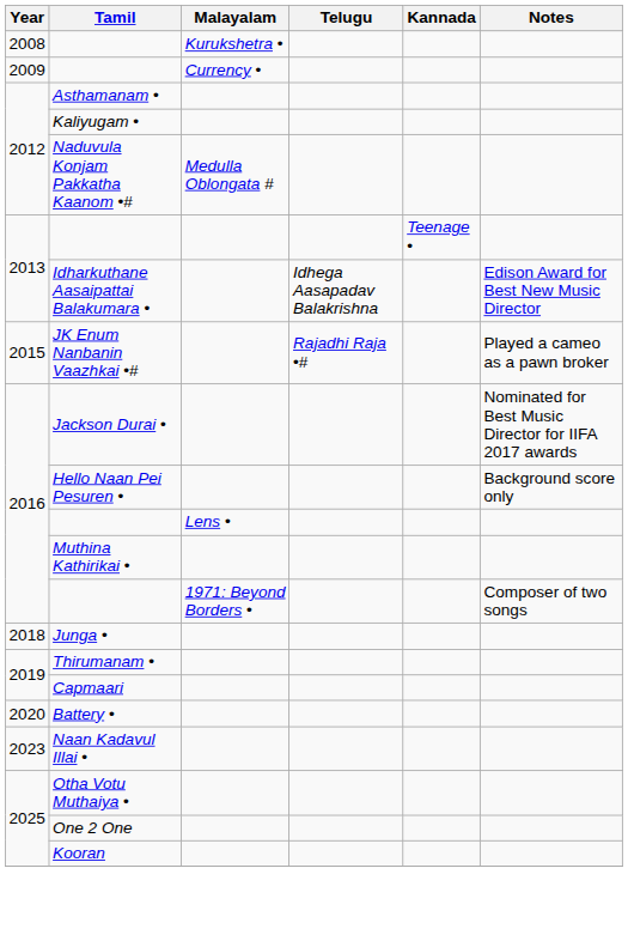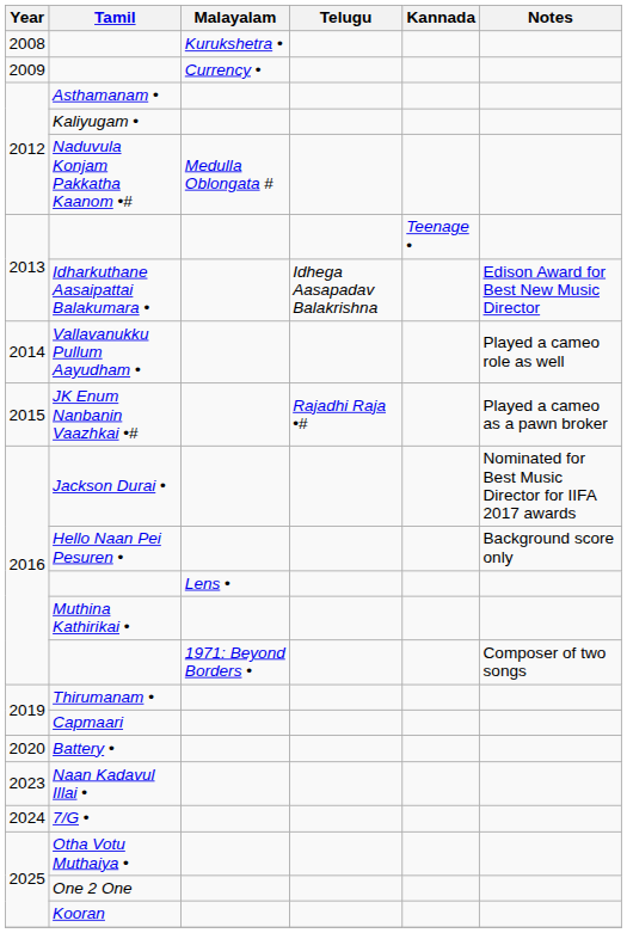 <table class="wikitable">
 <tr style="background:#ccc; text-align:center;">
 <th>Year</th>
 <th><a href='#'>Tamil</a></th>
 <th>Malayalam</th>
 <th>Telugu</th>
 <th>Kannada</th>
 <th>Notes</th>
 </tr>
 <tr>
 <td rowspan="1">2008</td>
 <td></td>
 <td><em><a href='#'>Kurukshetra</a></em> •</td>
 <td></td>
 <td></td>
 <td></td>
 </tr>
 <tr>
 <td rowspan="1">2009</td>
 <td></td>
 <td><em><a href='#'>Currency</a></em> •</td>
 <td></td>
 <td></td>
 <td></td>
 </tr>
 <tr>
 <td rowspan="3">2012</td>
 <td><em><a href='#'>Asthamanam</a></em> •</td>
 <td></td>
 <td></td>
 <td></td>
 <td></td>
 </tr>
 <tr>
 <td><em>Kaliyugam</em> •</td>
 <td></td>
 <td></td>
 <td></td>
 <td></td>
 </tr>
 <tr>
 <td><em><a href='#'>Naduvula Konjam Pakkatha Kaanom</a></em> •#</td>
 <td><em><a href='#'>Medulla Oblongata</a></em> #</td>
 <td></td>
 <td></td>
 <td></td>
 </tr>
 <tr>
 <td rowspan="2">2013</td>
 <td></td>
 <td></td>
 <td></td>
 <td><em><a href='#'>Teenage</a></em> •</td>
 <td></td>
 </tr>
 <tr>
 <td><em><a href='#'>Idharkuthane Aasaipattai Balakumara</a></em> •</td>
 <td></td>
 <td><em>Idhega Aasapadav Balakrishna</em></td>
 <td></td>
 <td><a href='#'>Edison Award for Best New Music Director</a></td>
 </tr>
 <tr>
+<td rowspan="1">2014</td>
+<td><em><a href='#'>Vallavanukku Pullum Aayudham</a></em> •</td>
+<td></td>
+<td></td>
+<td></td>
+<td>Played a cameo role as well</td>
+</tr>
+<tr>
 <td rowspan="1">2015</td>
 <td><em><a href='#'>JK Enum Nanbanin Vaazhkai</a></em> •#</td>
 <td></td>
 <td><em><a href='#'>Rajadhi Raja</a></em> •#</td>
 <td></td>
 <td>Played a cameo as a pawn broker</td>
 </tr>
 <tr>
 <td rowspan="5">2016</td>
 <td><em><a href='#'>Jackson Durai</a></em> •</td>
 <td></td>
 <td></td>
 <td></td>
 <td>Nominated for Best Music Director for IIFA 2017 awards</td>
 </tr>
 <tr>
 <td><em><a href='#'>Hello Naan Pei Pesuren</a></em> •</td>
 <td></td>
 <td></td>
 <td></td>
 <td>Background score only</td>
 </tr>
 <tr>
 <td></td>
 <td><em><a href='#'>Lens</a></em> •</td>
 <td></td>
 <td></td>
 <td></td>
 </tr>
 <tr>
 <td><em><a href='#'>Muthina Kathirikai</a></em> •</td>
 <td></td>
 <td></td>
 <td></td>
 <td></td>
 </tr>
 <tr>
 <td></td>
 <td><em><a href='#'>1971: Beyond Borders</a></em> •</td>
 <td></td>
 <td></td>
 <td>Composer of two songs</td>
 </tr>
 <tr>
-<td rowspan=“1”>2018</td>
-<td><em><a href='#'>Junga</a></em> •</td>
-<td></td>
-<td></td>
-<td></td>
-<td></td>
-</tr>
-<tr>
 <td rowspan="2">2019</td>
 <td><em><a href='#'>Thirumanam</a></em> •</td>
 <td></td>
 <td></td>
 <td></td>
 <td></td>
 </tr>
 <tr>
 <td><em><a href='#'>Capmaari</a></em></td>
 <td></td>
 <td></td>
 <td></td>
 <td></td>
 </tr>
 <tr>
 <td rowspan=“1”>2020</td>
 <td><em><a href='#'>Battery</a></em> •</td>
 <td></td>
 <td></td>
 <td></td>
 <td></td>
 </tr>
 <tr>
 <td rowspan=“1”>2023</td>
 <td><em><a href='#'>Naan Kadavul Illai</a></em> •</td>
 <td></td>
 <td></td>
 <td></td>
 <td></td>
 </tr>
 <tr>
+<td rowspan=1>2024</td>
+<td><em><a href='#'>7/G</a></em> •</td>
+<td></td>
+<td></td>
+<td></td>
+<td></td>
+</tr>
+<tr>
 <td rowspan="3">2025</td>
 <td><em><a href='#'>Otha Votu Muthaiya</a></em> •</td>
 <td></td>
 <td></td>
 <td></td>
 <td></td>
 </tr>
 <tr>
 <td><em>One 2 One</em></td>
 <td></td>
 <td></td>
 <td></td>
 <td></td>
 </tr>
 <tr>
 <td><a href='#'><em>Kooran</em></a></td>
 <td></td>
 <td></td>
 <td></td>
 <td></td>
 </tr>
 <tr>
 </tr>
 </table>
